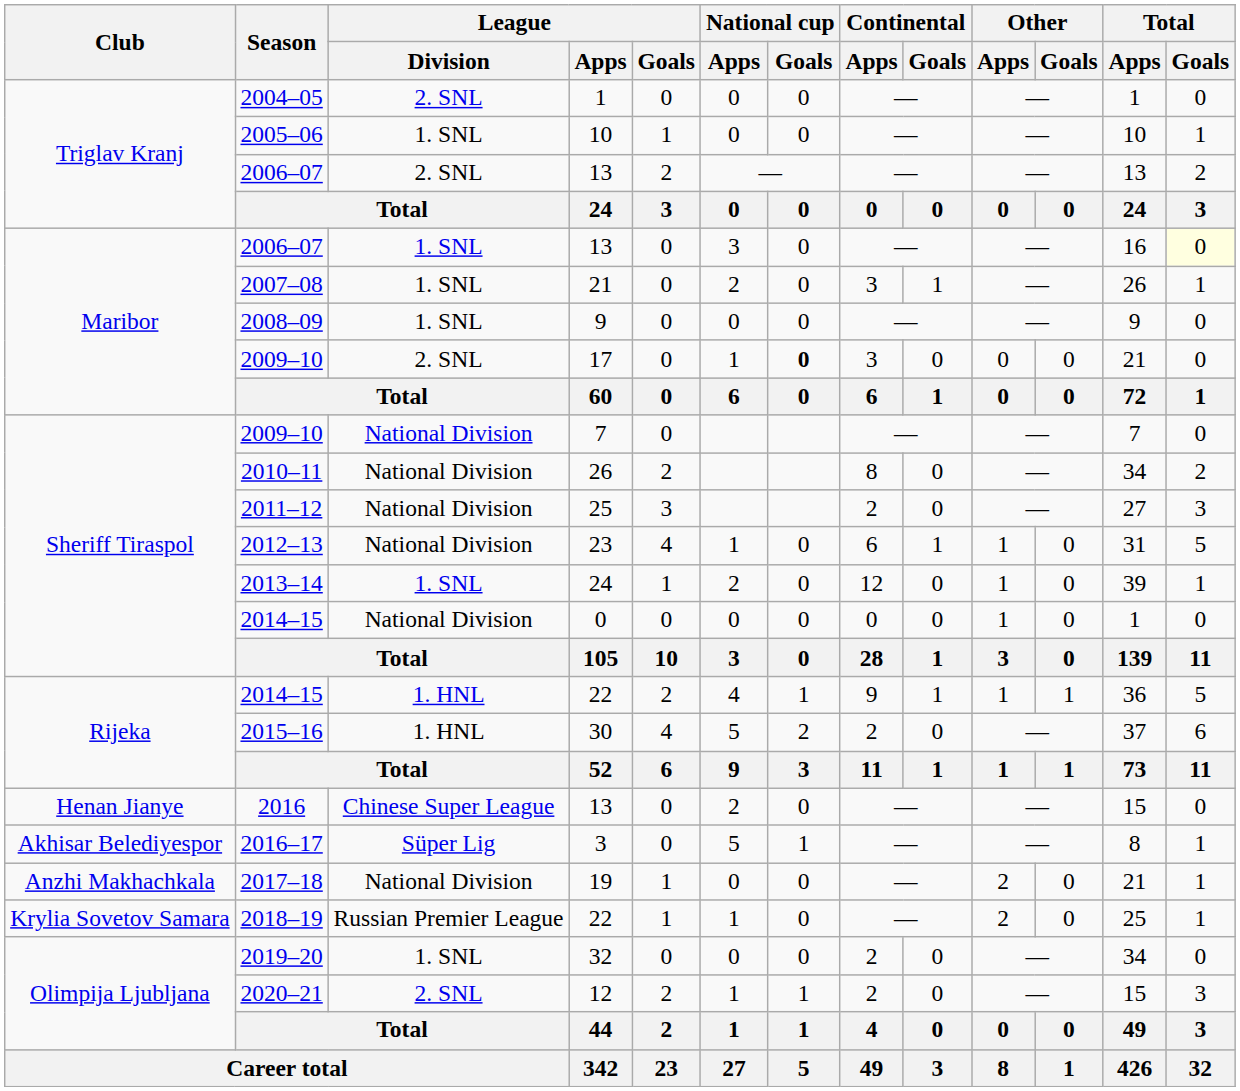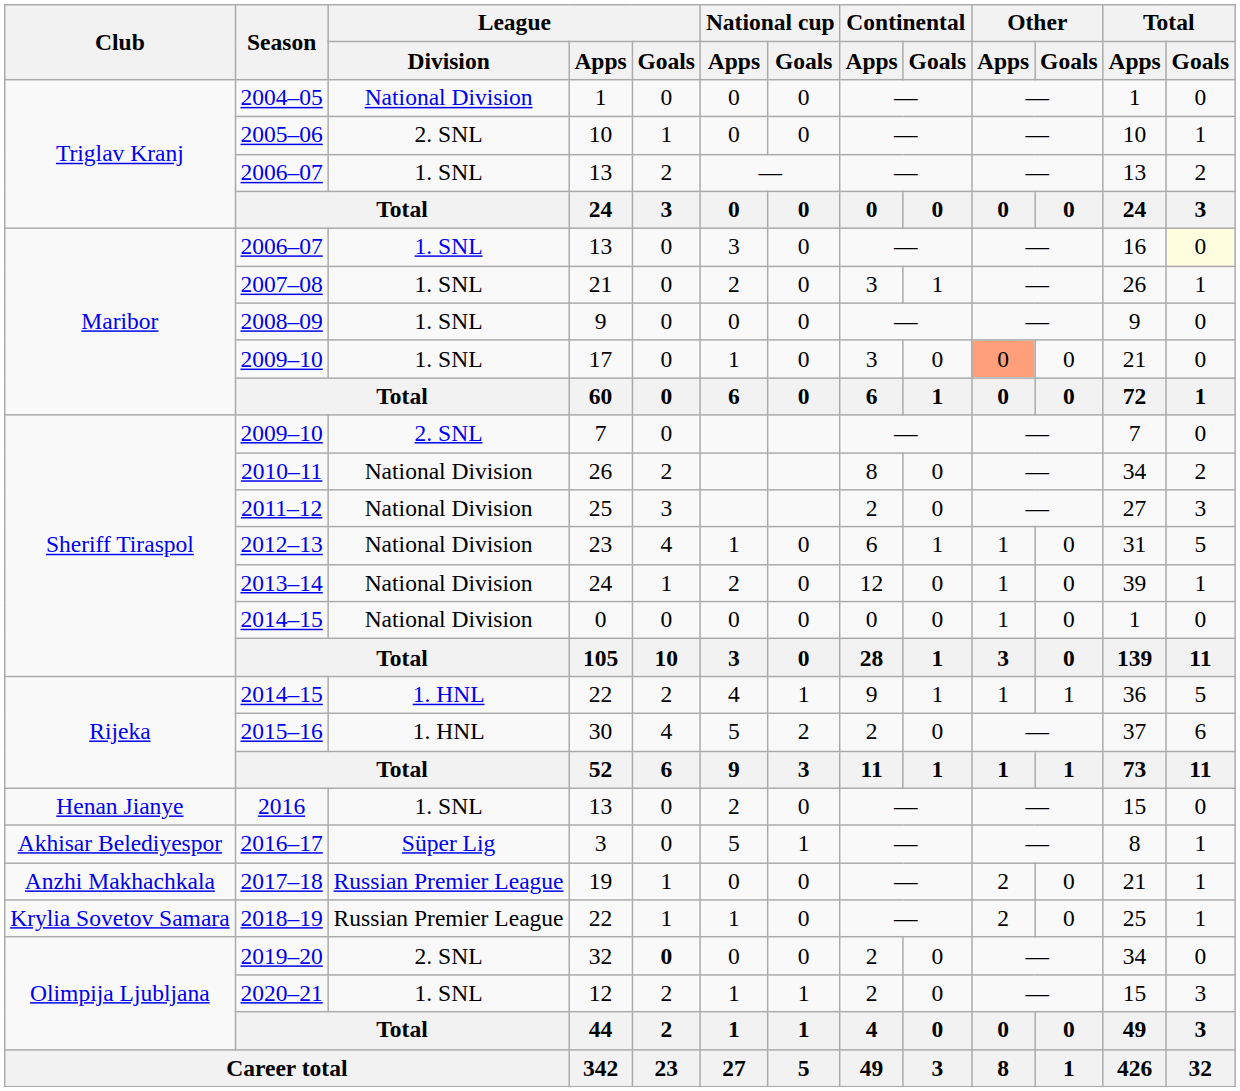 <table class="wikitable" style="text-align: center;">
 <tr>
 <th rowspan="2">Club</th>
 <th rowspan="2">Season</th>
 <th colspan="3">League</th>
 <th colspan="2">National cup</th>
 <th colspan="2">Continental</th>
 <th colspan="2">Other</th>
 <th colspan="2">Total</th>
 </tr>
 <tr>
 <th>Division</th>
 <th>Apps</th>
 <th>Goals</th>
 <th>Apps</th>
 <th>Goals</th>
 <th>Apps</th>
 <th>Goals</th>
 <th>Apps</th>
 <th>Goals</th>
 <th>Apps</th>
 <th>Goals</th>
 </tr>
 <tr>
 <td rowspan="4"><a href='#'>Triglav Kranj</a></td>
 <td><a href='#'>2004–05</a></td>
-<td><a href='#'>2. SNL</a></td>
+<td><a href='#'>National Division</a></td>
 <td>1</td>
 <td>0</td>
 <td>0</td>
 <td>0</td>
 <td colspan="2">—</td>
 <td colspan="2">—</td>
 <td>1</td>
 <td>0</td>
 </tr>
 <tr>
 <td><a href='#'>2005–06</a></td>
-<td>1. SNL</td>
+<td>2. SNL</td>
 <td>10</td>
 <td>1</td>
 <td>0</td>
 <td>0</td>
 <td colspan="2">—</td>
 <td colspan="2">—</td>
 <td>10</td>
 <td>1</td>
 </tr>
 <tr>
 <td><a href='#'>2006–07</a></td>
-<td>2. SNL</td>
+<td>1. SNL</td>
 <td>13</td>
 <td>2</td>
 <td colspan="2">—</td>
 <td colspan="2">—</td>
 <td colspan="2">—</td>
 <td>13</td>
 <td>2</td>
 </tr>
 <tr>
 <th colspan="2">Total</th>
 <th>24</th>
 <th>3</th>
 <th>0</th>
 <th>0</th>
 <th>0</th>
 <th>0</th>
 <th>0</th>
 <th>0</th>
 <th>24</th>
 <th>3</th>
 </tr>
 <tr>
 <td rowspan="5"><a href='#'>Maribor</a></td>
 <td><a href='#'>2006–07</a></td>
 <td><a href='#'>1. SNL</a></td>
 <td>13</td>
 <td>0</td>
 <td>3</td>
 <td>0</td>
 <td colspan="2">—</td>
 <td colspan="2">—</td>
 <td>16</td>
 <td style="background: lightyellow;">0</td>
 </tr>
 <tr>
 <td><a href='#'>2007–08</a></td>
 <td>1. SNL</td>
 <td>21</td>
 <td>0</td>
 <td>2</td>
 <td>0</td>
 <td>3</td>
 <td>1</td>
 <td colspan="2">—</td>
 <td>26</td>
 <td>1</td>
 </tr>
 <tr>
 <td><a href='#'>2008–09</a></td>
 <td>1. SNL</td>
 <td>9</td>
 <td>0</td>
 <td>0</td>
 <td>0</td>
 <td colspan="2">—</td>
 <td colspan="2">—</td>
 <td>9</td>
 <td>0</td>
 </tr>
 <tr>
 <td><a href='#'>2009–10</a></td>
-<td>2. SNL</td>
+<td>1. SNL</td>
 <td>17</td>
 <td>0</td>
 <td>1</td>
-<td><strong>0</strong></td>
+<td>0</td>
 <td>3</td>
 <td>0</td>
-<td>0</td>
+<td style="background: lightsalmon;">0</td>
 <td>0</td>
 <td>21</td>
 <td>0</td>
 </tr>
 <tr>
 <th colspan="2">Total</th>
 <th>60</th>
 <th>0</th>
 <th>6</th>
 <th>0</th>
 <th>6</th>
 <th>1</th>
 <th>0</th>
 <th>0</th>
 <th>72</th>
 <th>1</th>
 </tr>
 <tr>
 <td rowspan="7"><a href='#'>Sheriff Tiraspol</a></td>
 <td><a href='#'>2009–10</a></td>
-<td><a href='#'>National Division</a></td>
+<td><a href='#'>2. SNL</a></td>
 <td>7</td>
 <td>0</td>
 <td></td>
 <td></td>
 <td colspan="2">—</td>
 <td colspan="2">—</td>
 <td>7</td>
 <td>0</td>
 </tr>
 <tr>
 <td><a href='#'>2010–11</a></td>
 <td>National Division</td>
 <td>26</td>
 <td>2</td>
 <td></td>
 <td></td>
 <td>8</td>
 <td>0</td>
 <td colspan="2">—</td>
 <td>34</td>
 <td>2</td>
 </tr>
 <tr>
 <td><a href='#'>2011–12</a></td>
 <td>National Division</td>
 <td>25</td>
 <td>3</td>
 <td></td>
 <td></td>
 <td>2</td>
 <td>0</td>
 <td colspan="2">—</td>
 <td>27</td>
 <td>3</td>
 </tr>
 <tr>
 <td><a href='#'>2012–13</a></td>
 <td>National Division</td>
 <td>23</td>
 <td>4</td>
 <td>1</td>
 <td>0</td>
 <td>6</td>
 <td>1</td>
 <td>1</td>
 <td>0</td>
 <td>31</td>
 <td>5</td>
 </tr>
 <tr>
 <td><a href='#'>2013–14</a></td>
-<td><a href='#'>1. SNL</a></td>
+<td>National Division</td>
 <td>24</td>
 <td>1</td>
 <td>2</td>
 <td>0</td>
 <td>12</td>
 <td>0</td>
 <td>1</td>
 <td>0</td>
 <td>39</td>
 <td>1</td>
 </tr>
 <tr>
 <td><a href='#'>2014–15</a></td>
 <td>National Division</td>
 <td>0</td>
 <td>0</td>
 <td>0</td>
 <td>0</td>
 <td>0</td>
 <td>0</td>
 <td>1</td>
 <td>0</td>
 <td>1</td>
 <td>0</td>
 </tr>
 <tr>
 <th colspan="2">Total</th>
 <th>105</th>
 <th>10</th>
 <th>3</th>
 <th>0</th>
 <th>28</th>
 <th>1</th>
 <th>3</th>
 <th>0</th>
 <th>139</th>
 <th>11</th>
 </tr>
 <tr>
 <td rowspan="3"><a href='#'>Rijeka</a></td>
 <td><a href='#'>2014–15</a></td>
 <td><a href='#'>1. HNL</a></td>
 <td>22</td>
 <td>2</td>
 <td>4</td>
 <td>1</td>
 <td>9</td>
 <td>1</td>
 <td>1</td>
 <td>1</td>
 <td>36</td>
 <td>5</td>
 </tr>
 <tr>
 <td><a href='#'>2015–16</a></td>
 <td>1. HNL</td>
 <td>30</td>
 <td>4</td>
 <td>5</td>
 <td>2</td>
 <td>2</td>
 <td>0</td>
 <td colspan="2">—</td>
 <td>37</td>
 <td>6</td>
 </tr>
 <tr>
 <th colspan="2">Total</th>
 <th>52</th>
 <th>6</th>
 <th>9</th>
 <th>3</th>
 <th>11</th>
 <th>1</th>
 <th>1</th>
 <th>1</th>
 <th>73</th>
 <th>11</th>
 </tr>
 <tr>
 <td><a href='#'>Henan Jianye</a></td>
 <td><a href='#'>2016</a></td>
-<td><a href='#'>Chinese Super League</a></td>
+<td>1. SNL</td>
 <td>13</td>
 <td>0</td>
 <td>2</td>
 <td>0</td>
 <td colspan="2">—</td>
 <td colspan="2">—</td>
 <td>15</td>
 <td>0</td>
 </tr>
 <tr>
 <td><a href='#'>Akhisar Belediyespor</a></td>
 <td><a href='#'>2016–17</a></td>
 <td><a href='#'>Süper Lig</a></td>
 <td>3</td>
 <td>0</td>
 <td>5</td>
 <td>1</td>
 <td colspan="2">—</td>
 <td colspan="2">—</td>
 <td>8</td>
 <td>1</td>
 </tr>
 <tr>
 <td><a href='#'>Anzhi Makhachkala</a></td>
 <td><a href='#'>2017–18</a></td>
-<td>National Division</td>
+<td><a href='#'>Russian Premier League</a></td>
 <td>19</td>
 <td>1</td>
 <td>0</td>
 <td>0</td>
 <td colspan="2">—</td>
 <td>2</td>
 <td>0</td>
 <td>21</td>
 <td>1</td>
 </tr>
 <tr>
 <td><a href='#'>Krylia Sovetov Samara</a></td>
 <td><a href='#'>2018–19</a></td>
 <td>Russian Premier League</td>
 <td>22</td>
 <td>1</td>
 <td>1</td>
 <td>0</td>
 <td colspan="2">—</td>
 <td>2</td>
 <td>0</td>
 <td>25</td>
 <td>1</td>
 </tr>
 <tr>
 <td rowspan="3"><a href='#'>Olimpija Ljubljana</a></td>
 <td><a href='#'>2019–20</a></td>
-<td>1. SNL</td>
+<td>2. SNL</td>
 <td>32</td>
-<td>0</td>
+<td><strong>0</strong></td>
 <td>0</td>
 <td>0</td>
 <td>2</td>
 <td>0</td>
 <td colspan="2">—</td>
 <td>34</td>
 <td>0</td>
 </tr>
 <tr>
 <td><a href='#'>2020–21</a></td>
-<td><a href='#'>2. SNL</a></td>
+<td>1. SNL</td>
 <td>12</td>
 <td>2</td>
 <td>1</td>
 <td>1</td>
 <td>2</td>
 <td>0</td>
 <td colspan="2">—</td>
 <td>15</td>
 <td>3</td>
 </tr>
 <tr>
 <th colspan="2">Total</th>
 <th>44</th>
 <th>2</th>
 <th>1</th>
 <th>1</th>
 <th>4</th>
 <th>0</th>
 <th>0</th>
 <th>0</th>
 <th>49</th>
 <th>3</th>
 </tr>
 <tr>
 <th colspan="3">Career total</th>
 <th>342</th>
 <th>23</th>
 <th>27</th>
 <th>5</th>
 <th>49</th>
 <th>3</th>
 <th>8</th>
 <th>1</th>
 <th>426</th>
 <th>32</th>
 </tr>
 </table>
